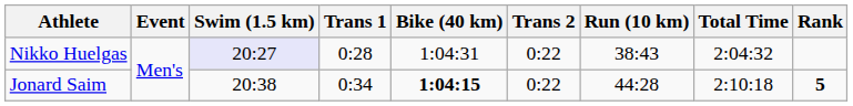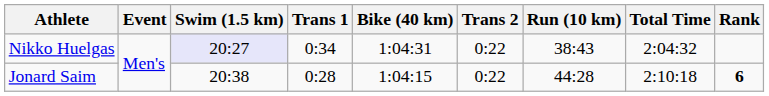 <table class="wikitable" style="font-size:90%">
 <tr>
 <th>Athlete</th>
 <th>Event</th>
 <th>Swim (1.5 km)</th>
 <th>Trans 1</th>
 <th>Bike (40 km)</th>
 <th>Trans 2</th>
 <th>Run (10 km)</th>
 <th>Total Time</th>
 <th>Rank</th>
 </tr>
 <tr align=center>
 <td align=left><a href='#'>Nikko Huelgas</a></td>
 <td rowspan="2" align=left><a href='#'>Men's</a></td>
 <td style="background: lavender;">20:27</td>
-<td>0:28</td>
+<td>0:34</td>
 <td>1:04:31</td>
 <td>0:22</td>
 <td>38:43</td>
 <td>2:04:32</td>
 <td></td>
 </tr>
 <tr align=center>
 <td align=left><a href='#'>Jonard Saim</a></td>
 <td>20:38</td>
-<td>0:34</td>
-<td><strong>1:04:15</strong></td>
+<td>0:28</td>
+<td>1:04:15</td>
 <td>0:22</td>
 <td>44:28</td>
 <td>2:10:18</td>
-<td><strong>5</strong></td>
+<td><strong>6</strong></td>
 </tr>
 </table>
